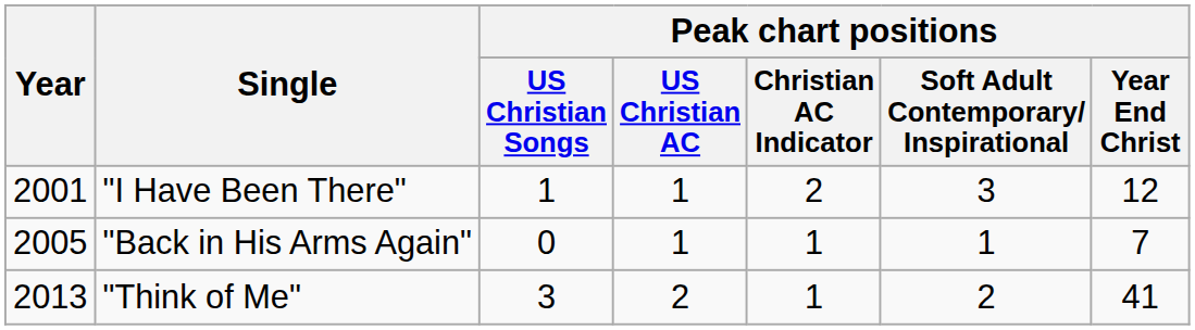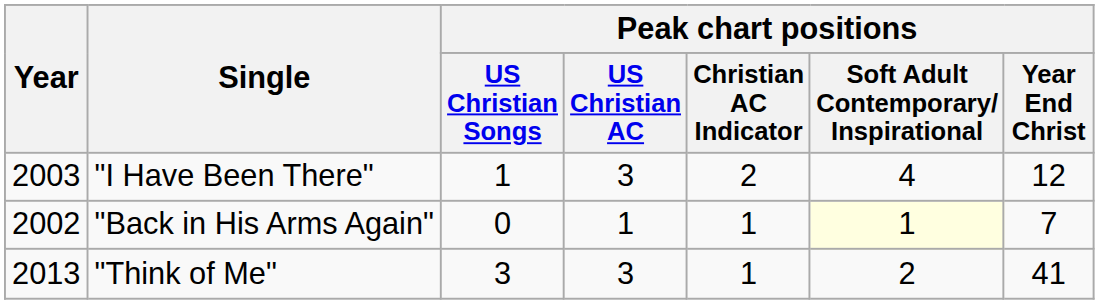 <table class="wikitable" style="text-align:center;">
 <tr>
 <th rowspan=2>Year</th>
 <th rowspan=2>Single</th>
 <th colspan=6>Peak chart positions</th>
 </tr>
 <tr style="font-size:smaller;">
 <th width=40><a href='#'>US Christian Songs</a><br></th>
 <th width=40><a href='#'>US Christian AC</a><br></th>
 <th width=40>Christian AC Indicator</th>
 <th width=40>Soft Adult Contemporary/<br>Inspirational</th>
 <th width=40>Year End<br>Christ</th>
 </tr>
 <tr>
-<td>2001</td>
+<td>2003</td>
 <td align="left">"I Have Been There"</td>
 <td>1</td>
-<td>1</td>
+<td>3</td>
 <td>2</td>
-<td>3</td>
+<td>4</td>
 <td>12</td>
 </tr>
 <tr>
-<td>2005</td>
+<td>2002</td>
 <td align="left">"Back in His Arms Again"</td>
 <td>0</td>
 <td>1</td>
 <td>1</td>
-<td>1</td>
+<td style="background: lightyellow;">1</td>
 <td>7</td>
 </tr>
 <tr>
 <td>2013</td>
 <td align="left">"Think of Me"</td>
 <td>3</td>
-<td>2</td>
+<td>3</td>
 <td>1</td>
 <td>2</td>
 <td>41</td>
 </tr>
 </table>
